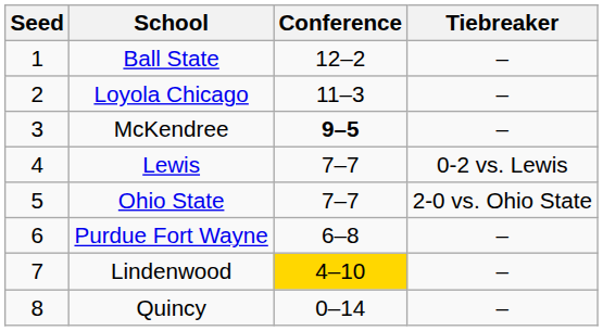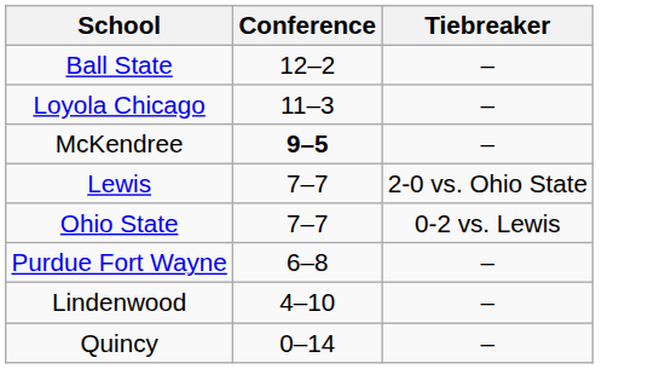 <table class="wikitable" style="white-space:nowrap; font-size:95%;text-align:center">
 <tr>
-<th>Seed</th>
 <th>School</th>
 <th>Conference</th>
 <th>Tiebreaker</th>
 </tr>
 <tr>
-<td>1</td>
 <td><a href='#'>Ball State</a></td>
 <td>12–2</td>
 <td>–</td>
 </tr>
 <tr>
-<td>2</td>
 <td><a href='#'>Loyola Chicago</a></td>
 <td>11–3</td>
 <td>–</td>
 </tr>
 <tr>
-<td>3</td>
 <td>McKendree</td>
 <td><strong>9–5</strong></td>
 <td>–</td>
 </tr>
 <tr>
-<td>4</td>
 <td><a href='#'>Lewis</a></td>
+<td>7–7</td>
+<td>2-0 vs. Ohio State</td>
+</tr>
+<tr>
+<td><a href='#'>Ohio State</a></td>
 <td>7–7</td>
 <td>0-2 vs. Lewis</td>
 </tr>
 <tr>
-<td>5</td>
-<td><a href='#'>Ohio State</a></td>
-<td>7–7</td>
-<td>2-0 vs. Ohio State</td>
-</tr>
-<tr>
-<td>6</td>
 <td><a href='#'>Purdue Fort Wayne</a></td>
 <td>6–8</td>
 <td>–</td>
 </tr>
 <tr>
-<td>7</td>
 <td>Lindenwood</td>
-<td style="background: gold;">4–10</td>
+<td>4–10</td>
 <td>–</td>
 </tr>
 <tr>
-<td>8</td>
 <td>Quincy</td>
 <td>0–14</td>
 <td>–</td>
 </tr>
 </table>
